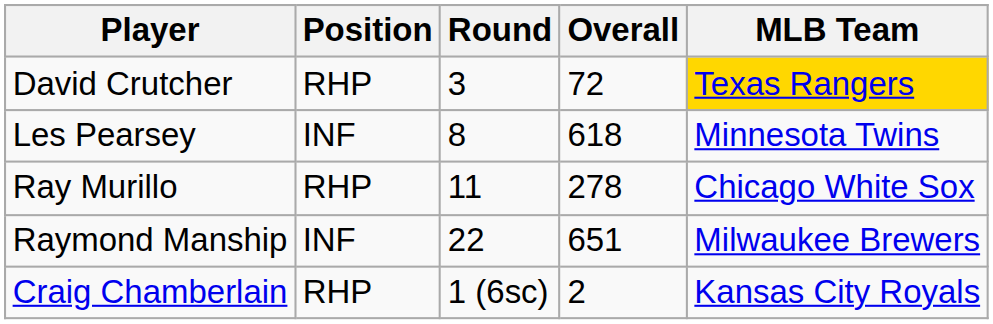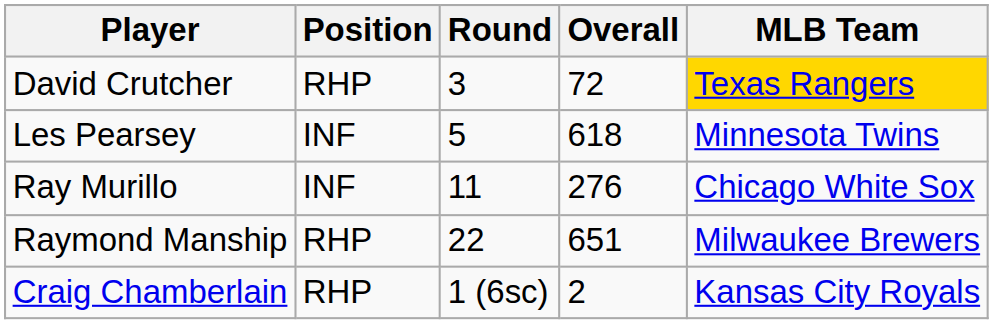 <table class="wikitable">
 <tr>
 <th>Player</th>
 <th>Position</th>
 <th>Round</th>
 <th>Overall</th>
 <th>MLB Team</th>
 </tr>
 <tr>
 <td>David Crutcher</td>
 <td>RHP</td>
 <td>3</td>
 <td>72</td>
 <td style="background: gold;"><a href='#'>Texas Rangers</a></td>
 </tr>
 <tr>
 <td>Les Pearsey</td>
 <td>INF</td>
-<td>8</td>
+<td>5</td>
 <td>618</td>
 <td><a href='#'>Minnesota Twins</a></td>
 </tr>
 <tr>
 <td>Ray Murillo</td>
-<td>RHP</td>
+<td>INF</td>
 <td>11</td>
-<td>278</td>
+<td>276</td>
 <td><a href='#'>Chicago White Sox</a></td>
 </tr>
 <tr>
 <td>Raymond Manship</td>
-<td>INF</td>
+<td>RHP</td>
 <td>22</td>
 <td>651</td>
 <td><a href='#'>Milwaukee Brewers</a></td>
 </tr>
 <tr>
 <td><a href='#'>Craig Chamberlain</a></td>
 <td>RHP</td>
 <td>1 (6sc)</td>
 <td>2</td>
 <td><a href='#'>Kansas City Royals</a></td>
 </tr>
 </table>
